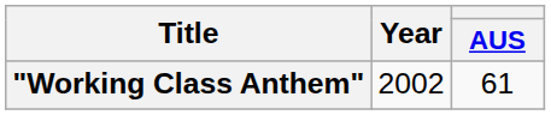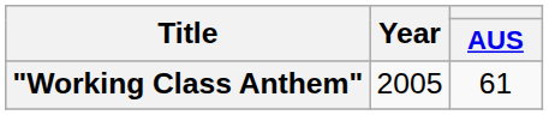 <table class="wikitable plainrowheaders" style="text-align:center;">
 <tr>
 <th scope="col" rowspan="2">Title</th>
 <th scope="col" rowspan="2">Year</th>
 <th scope="col" colspan="1"></th>
 </tr>
 <tr>
 <th scope="col" style="width:3em;font-size:90%;"><a href='#'>AUS</a></th>
 </tr>
 <tr>
 <th scope="row">"Working Class Anthem"</th>
-<td>2002</td>
+<td>2005</td>
 <td>61</td>
 </tr>
 </table>
